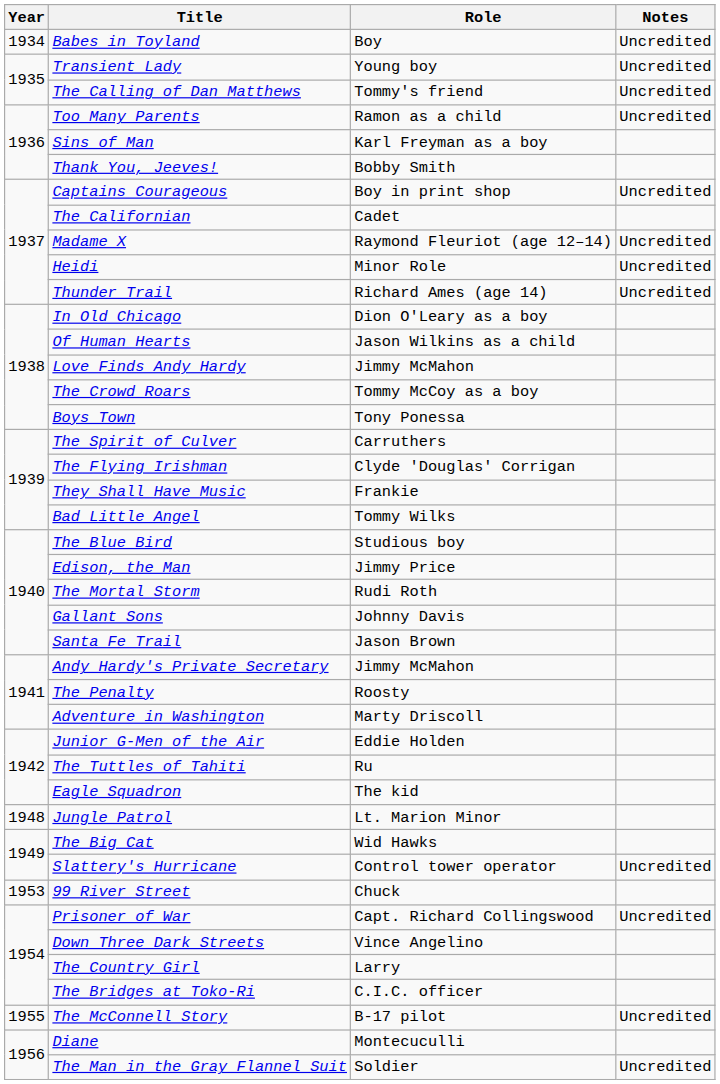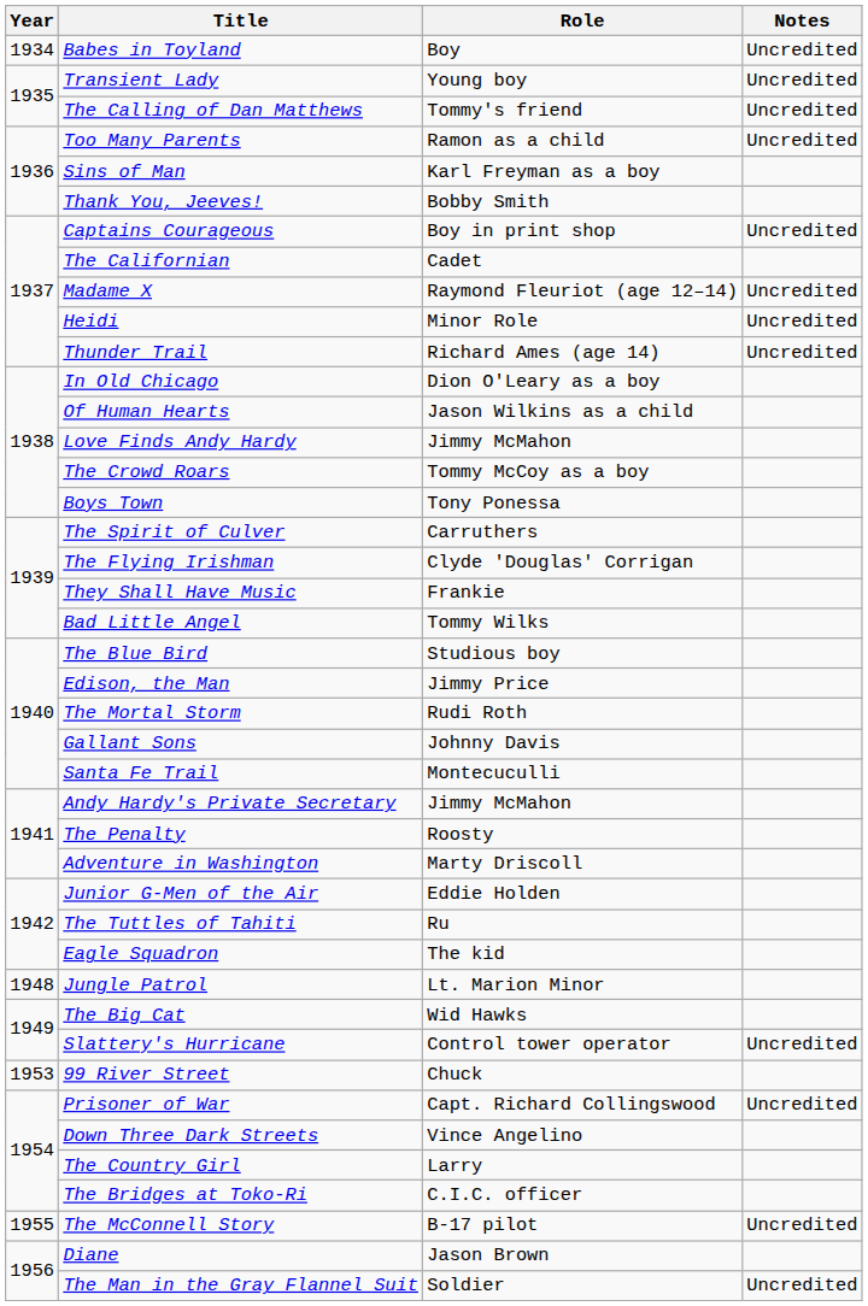 <table class="wikitable">
 <tr>
 <th>Year</th>
 <th>Title</th>
 <th>Role</th>
 <th>Notes</th>
 </tr>
 <tr>
 <td rowspan=1>1934</td>
 <td><em><a href='#'>Babes in Toyland</a></em></td>
 <td>Boy</td>
 <td>Uncredited</td>
 </tr>
 <tr>
 <td rowspan=2>1935</td>
 <td><em><a href='#'>Transient Lady</a></em></td>
 <td>Young boy</td>
 <td>Uncredited</td>
 </tr>
 <tr>
 <td><em><a href='#'>The Calling of Dan Matthews</a></em></td>
 <td>Tommy's friend</td>
 <td>Uncredited</td>
 </tr>
 <tr>
 <td rowspan=3>1936</td>
 <td><em><a href='#'>Too Many Parents</a></em></td>
 <td>Ramon as a child</td>
 <td>Uncredited</td>
 </tr>
 <tr>
 <td><em><a href='#'>Sins of Man</a></em></td>
 <td>Karl Freyman as a boy</td>
 <td></td>
 </tr>
 <tr>
 <td><em><a href='#'>Thank You, Jeeves!</a></em></td>
 <td>Bobby Smith</td>
 <td></td>
 </tr>
 <tr>
 <td rowspan=5>1937</td>
 <td><em><a href='#'>Captains Courageous</a></em></td>
 <td>Boy in print shop</td>
 <td>Uncredited</td>
 </tr>
 <tr>
 <td><em><a href='#'>The Californian</a></em></td>
 <td>Cadet</td>
 <td></td>
 </tr>
 <tr>
 <td><em><a href='#'>Madame X</a></em></td>
 <td>Raymond Fleuriot (age 12–14)</td>
 <td>Uncredited</td>
 </tr>
 <tr>
 <td><em><a href='#'>Heidi</a></em></td>
 <td>Minor Role</td>
 <td>Uncredited</td>
 </tr>
 <tr>
 <td><em><a href='#'>Thunder Trail</a></em></td>
 <td>Richard Ames (age 14)</td>
 <td>Uncredited</td>
 </tr>
 <tr>
 <td rowspan=5>1938</td>
 <td><em><a href='#'>In Old Chicago</a></em></td>
 <td>Dion O'Leary as a boy</td>
 <td></td>
 </tr>
 <tr>
 <td><em><a href='#'>Of Human Hearts</a></em></td>
 <td>Jason Wilkins as a child</td>
 <td></td>
 </tr>
 <tr>
 <td><em><a href='#'>Love Finds Andy Hardy</a></em></td>
 <td>Jimmy McMahon</td>
 <td></td>
 </tr>
 <tr>
 <td><em><a href='#'>The Crowd Roars</a></em></td>
 <td>Tommy McCoy as a boy</td>
 <td></td>
 </tr>
 <tr>
 <td><em><a href='#'>Boys Town</a></em></td>
 <td>Tony Ponessa</td>
 <td></td>
 </tr>
 <tr>
 <td rowspan=4>1939</td>
 <td><em><a href='#'>The Spirit of Culver</a></em></td>
 <td>Carruthers</td>
 <td></td>
 </tr>
 <tr>
 <td><em><a href='#'>The Flying Irishman</a></em></td>
 <td>Clyde 'Douglas' Corrigan</td>
 <td></td>
 </tr>
 <tr>
 <td><em><a href='#'>They Shall Have Music</a></em></td>
 <td>Frankie</td>
 <td></td>
 </tr>
 <tr>
 <td><em><a href='#'>Bad Little Angel</a></em></td>
 <td>Tommy Wilks</td>
 <td></td>
 </tr>
 <tr>
 <td rowspan=5>1940</td>
 <td><em><a href='#'>The Blue Bird</a></em></td>
 <td>Studious boy</td>
 <td></td>
 </tr>
 <tr>
 <td><em><a href='#'>Edison, the Man</a></em></td>
 <td>Jimmy Price</td>
 <td></td>
 </tr>
 <tr>
 <td><em><a href='#'>The Mortal Storm</a></em></td>
 <td>Rudi Roth</td>
 <td></td>
 </tr>
 <tr>
 <td><em><a href='#'>Gallant Sons</a></em></td>
 <td>Johnny Davis</td>
 <td></td>
 </tr>
 <tr>
 <td><em><a href='#'>Santa Fe Trail</a></em></td>
-<td>Jason Brown</td>
+<td>Montecuculli</td>
 <td></td>
 </tr>
 <tr>
 <td rowspan=3>1941</td>
 <td><em><a href='#'>Andy Hardy's Private Secretary</a></em></td>
 <td>Jimmy McMahon</td>
 <td></td>
 </tr>
 <tr>
 <td><em><a href='#'>The Penalty</a></em></td>
 <td>Roosty</td>
 <td></td>
 </tr>
 <tr>
 <td><em><a href='#'>Adventure in Washington</a></em></td>
 <td>Marty Driscoll</td>
 <td></td>
 </tr>
 <tr>
 <td rowspan=3>1942</td>
 <td><em><a href='#'>Junior G-Men of the Air</a></em></td>
 <td>Eddie Holden</td>
 <td></td>
 </tr>
 <tr>
 <td><em><a href='#'>The Tuttles of Tahiti</a></em></td>
 <td>Ru</td>
 <td></td>
 </tr>
 <tr>
 <td><em><a href='#'>Eagle Squadron</a></em></td>
 <td>The kid</td>
 <td></td>
 </tr>
 <tr>
 <td rowspan=1>1948</td>
 <td><em><a href='#'>Jungle Patrol</a></em></td>
 <td>Lt. Marion Minor</td>
 <td></td>
 </tr>
 <tr>
 <td rowspan=2>1949</td>
 <td><em><a href='#'>The Big Cat</a></em></td>
 <td>Wid Hawks</td>
 <td></td>
 </tr>
 <tr>
 <td><em><a href='#'>Slattery's Hurricane</a></em></td>
 <td>Control tower operator</td>
 <td>Uncredited</td>
 </tr>
 <tr>
 <td rowspan=1>1953</td>
 <td><em><a href='#'>99 River Street</a></em></td>
 <td>Chuck</td>
 <td></td>
 </tr>
 <tr>
 <td rowspan=4>1954</td>
 <td><em><a href='#'>Prisoner of War</a></em></td>
 <td>Capt. Richard Collingswood</td>
 <td>Uncredited</td>
 </tr>
 <tr>
 <td><em><a href='#'>Down Three Dark Streets</a></em></td>
 <td>Vince Angelino</td>
 <td></td>
 </tr>
 <tr>
 <td><em><a href='#'>The Country Girl</a></em></td>
 <td>Larry</td>
 <td></td>
 </tr>
 <tr>
 <td><em><a href='#'>The Bridges at Toko-Ri</a></em></td>
 <td>C.I.C. officer</td>
 <td></td>
 </tr>
 <tr>
 <td rowspan=1>1955</td>
 <td><em><a href='#'>The McConnell Story</a></em></td>
 <td>B-17 pilot</td>
 <td>Uncredited</td>
 </tr>
 <tr>
 <td rowspan=2>1956</td>
 <td><em><a href='#'>Diane</a></em></td>
-<td>Montecuculli</td>
+<td>Jason Brown</td>
 <td></td>
 </tr>
 <tr>
 <td><em><a href='#'>The Man in the Gray Flannel Suit</a></em></td>
 <td>Soldier</td>
 <td>Uncredited</td>
 </tr>
 </table>
